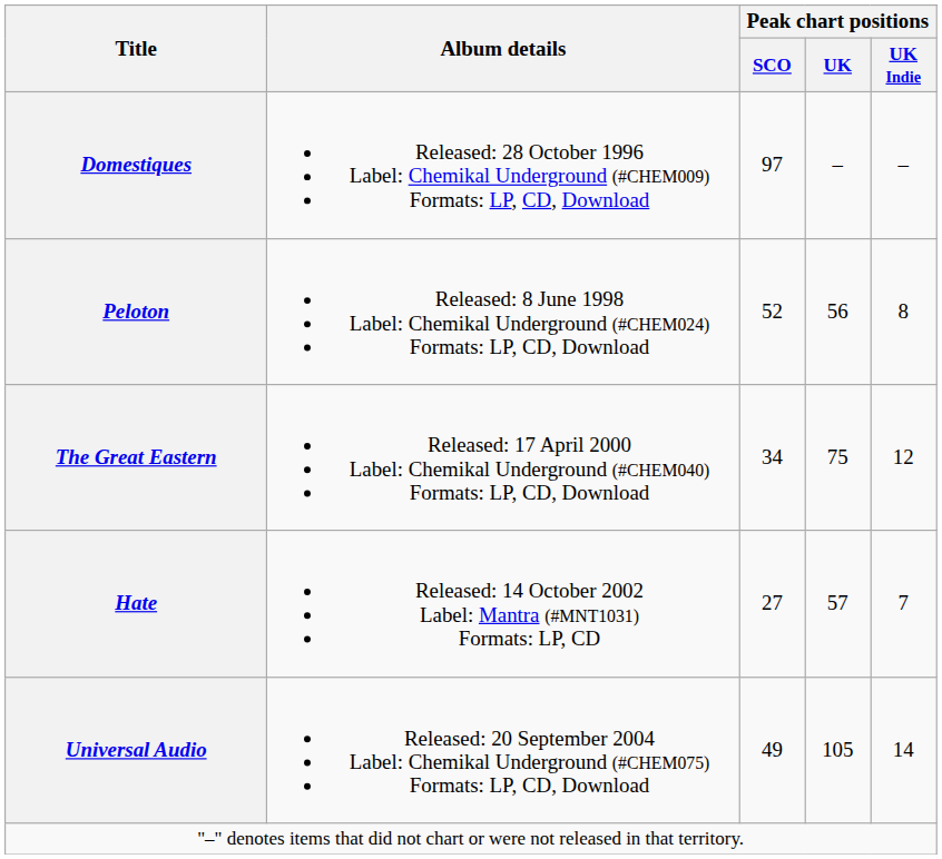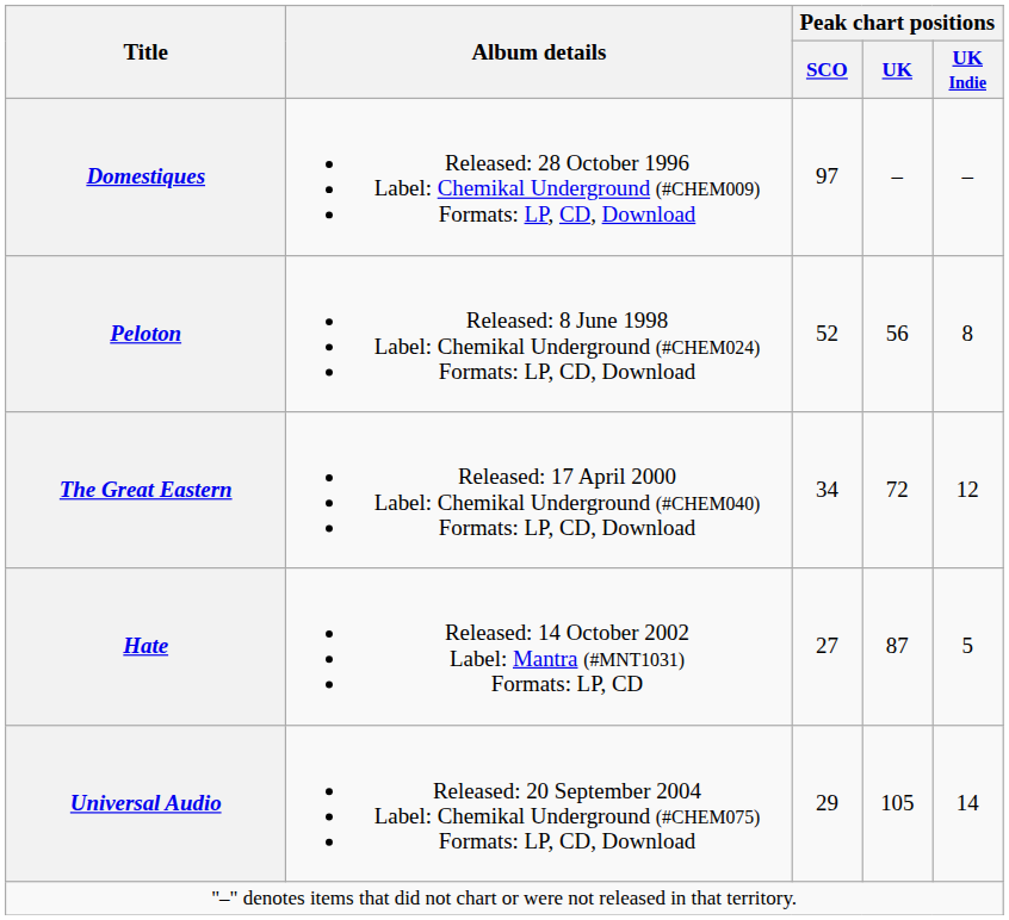 <table class="wikitable plainrowheaders" style="text-align:center;">
 <tr>
 <th scope="col" rowspan="2" style="width:12em;">Title</th>
 <th scope="col" rowspan="2" style="width:22em;">Album details</th>
 <th scope="col" colspan="3">Peak chart positions</th>
 </tr>
 <tr>
 <th style="width:3em;font-size:90%;"><a href='#'>SCO</a><br></th>
 <th style="width:3em;font-size:90%;"><a href='#'>UK</a><br></th>
 <th style="width:3em;font-size:90%;"><a href='#'>UK<br><small>Indie</small></a><br></th>
 </tr>
 <tr>
 <th scope="row"><em><a href='#'>Domestiques</a></em></th>
 <td><br><ul><li>Released: 28 October 1996</li><li>Label: <a href='#'>Chemikal Underground</a> <small>(#CHEM009)</small></li><li>Formats: <a href='#'>LP</a>, <a href='#'>CD</a>, <a href='#'>Download</a></li></ul></td>
 <td>97</td>
 <td>–</td>
 <td>–</td>
 </tr>
 <tr>
 <th scope="row"><em><a href='#'>Peloton</a></em></th>
 <td><br><ul><li>Released: 8 June 1998</li><li>Label: Chemikal Underground <small>(#CHEM024)</small></li><li>Formats: LP, CD, Download</li></ul></td>
 <td>52</td>
 <td>56</td>
 <td>8</td>
 </tr>
 <tr>
 <th scope="row"><em><a href='#'>The Great Eastern</a></em></th>
 <td><br><ul><li>Released: 17 April 2000</li><li>Label: Chemikal Underground <small>(#CHEM040)</small></li><li>Formats: LP, CD, Download</li></ul></td>
 <td>34</td>
-<td>75</td>
+<td>72</td>
 <td>12</td>
 </tr>
 <tr>
 <th scope="row"><em><a href='#'>Hate</a></em></th>
 <td><br><ul><li>Released: 14 October 2002</li><li>Label: <a href='#'>Mantra</a> <small>(#MNT1031)</small></li><li>Formats: LP, CD</li></ul></td>
 <td>27</td>
-<td>57</td>
-<td>7</td>
+<td>87</td>
+<td>5</td>
 </tr>
 <tr>
 <th scope="row"><em><a href='#'>Universal Audio</a></em></th>
 <td><br><ul><li>Released: 20 September 2004</li><li>Label: Chemikal Underground <small>(#CHEM075)</small></li><li>Formats: LP, CD, Download</li></ul></td>
-<td>49</td>
+<td>29</td>
 <td>105</td>
 <td>14</td>
 </tr>
 <tr>
 <td align="center" colspan="15" style="font-size:90%">"–" denotes items that did not chart or were not released in that territory.</td>
 </tr>
 </table>
